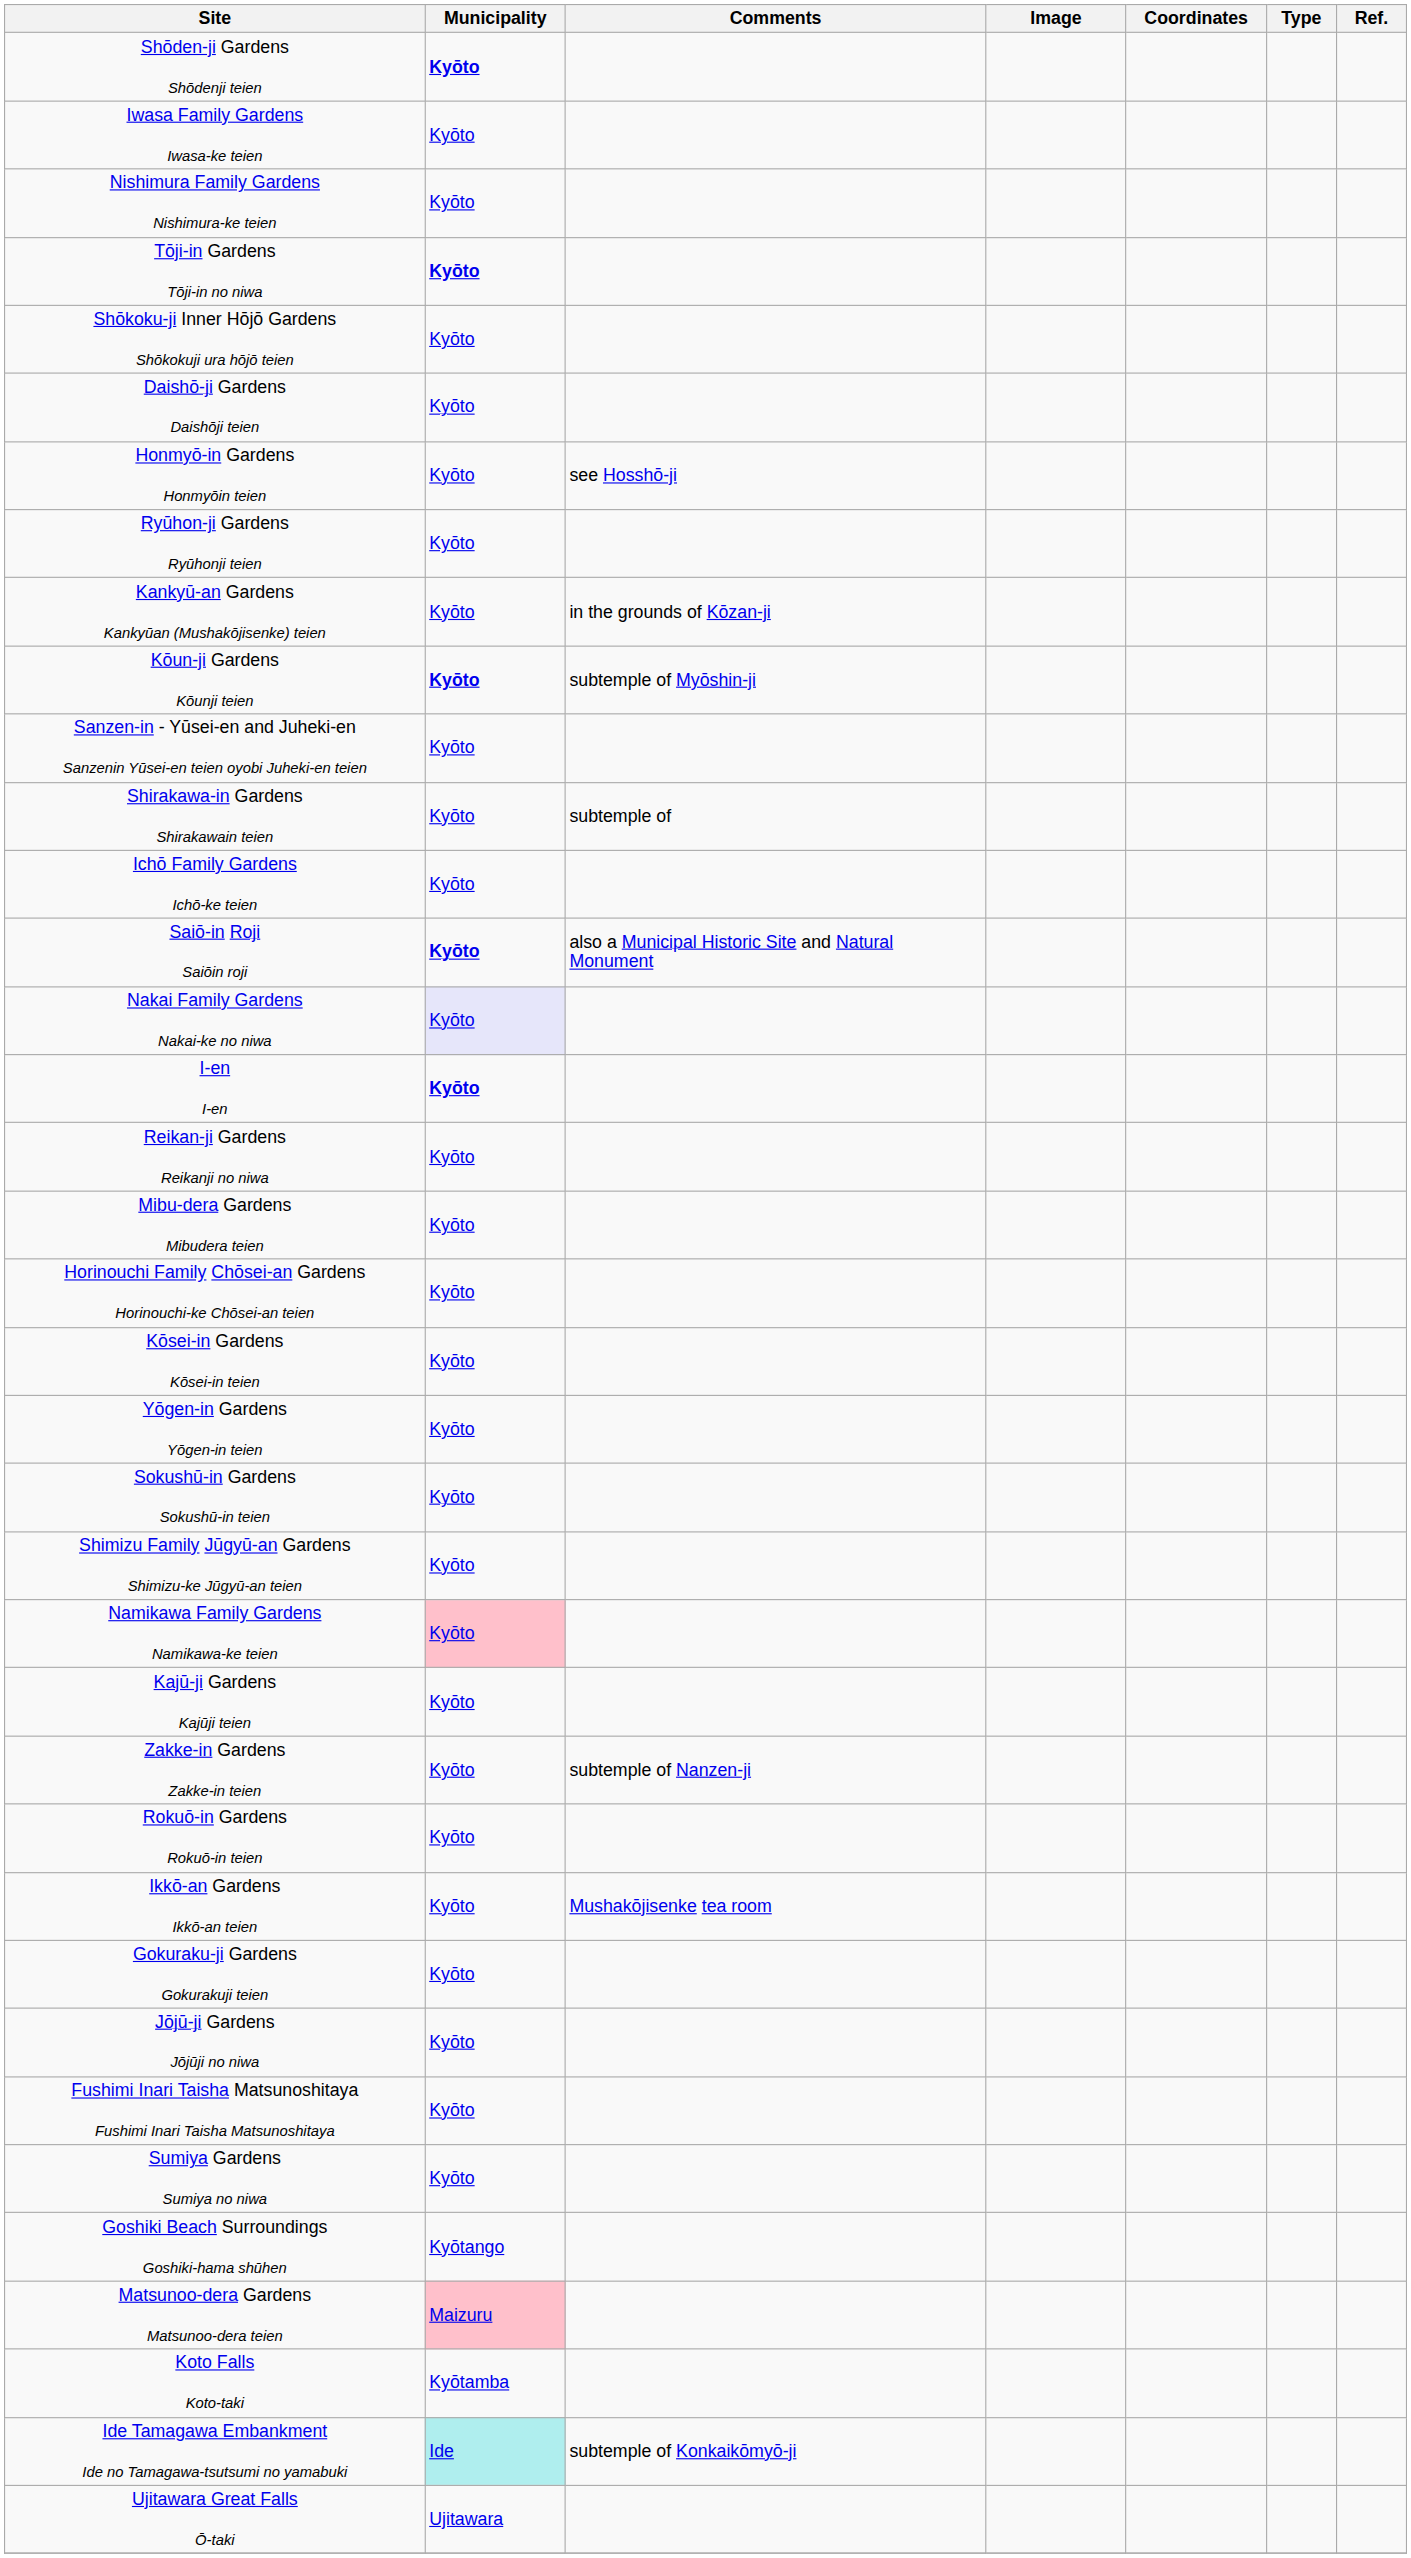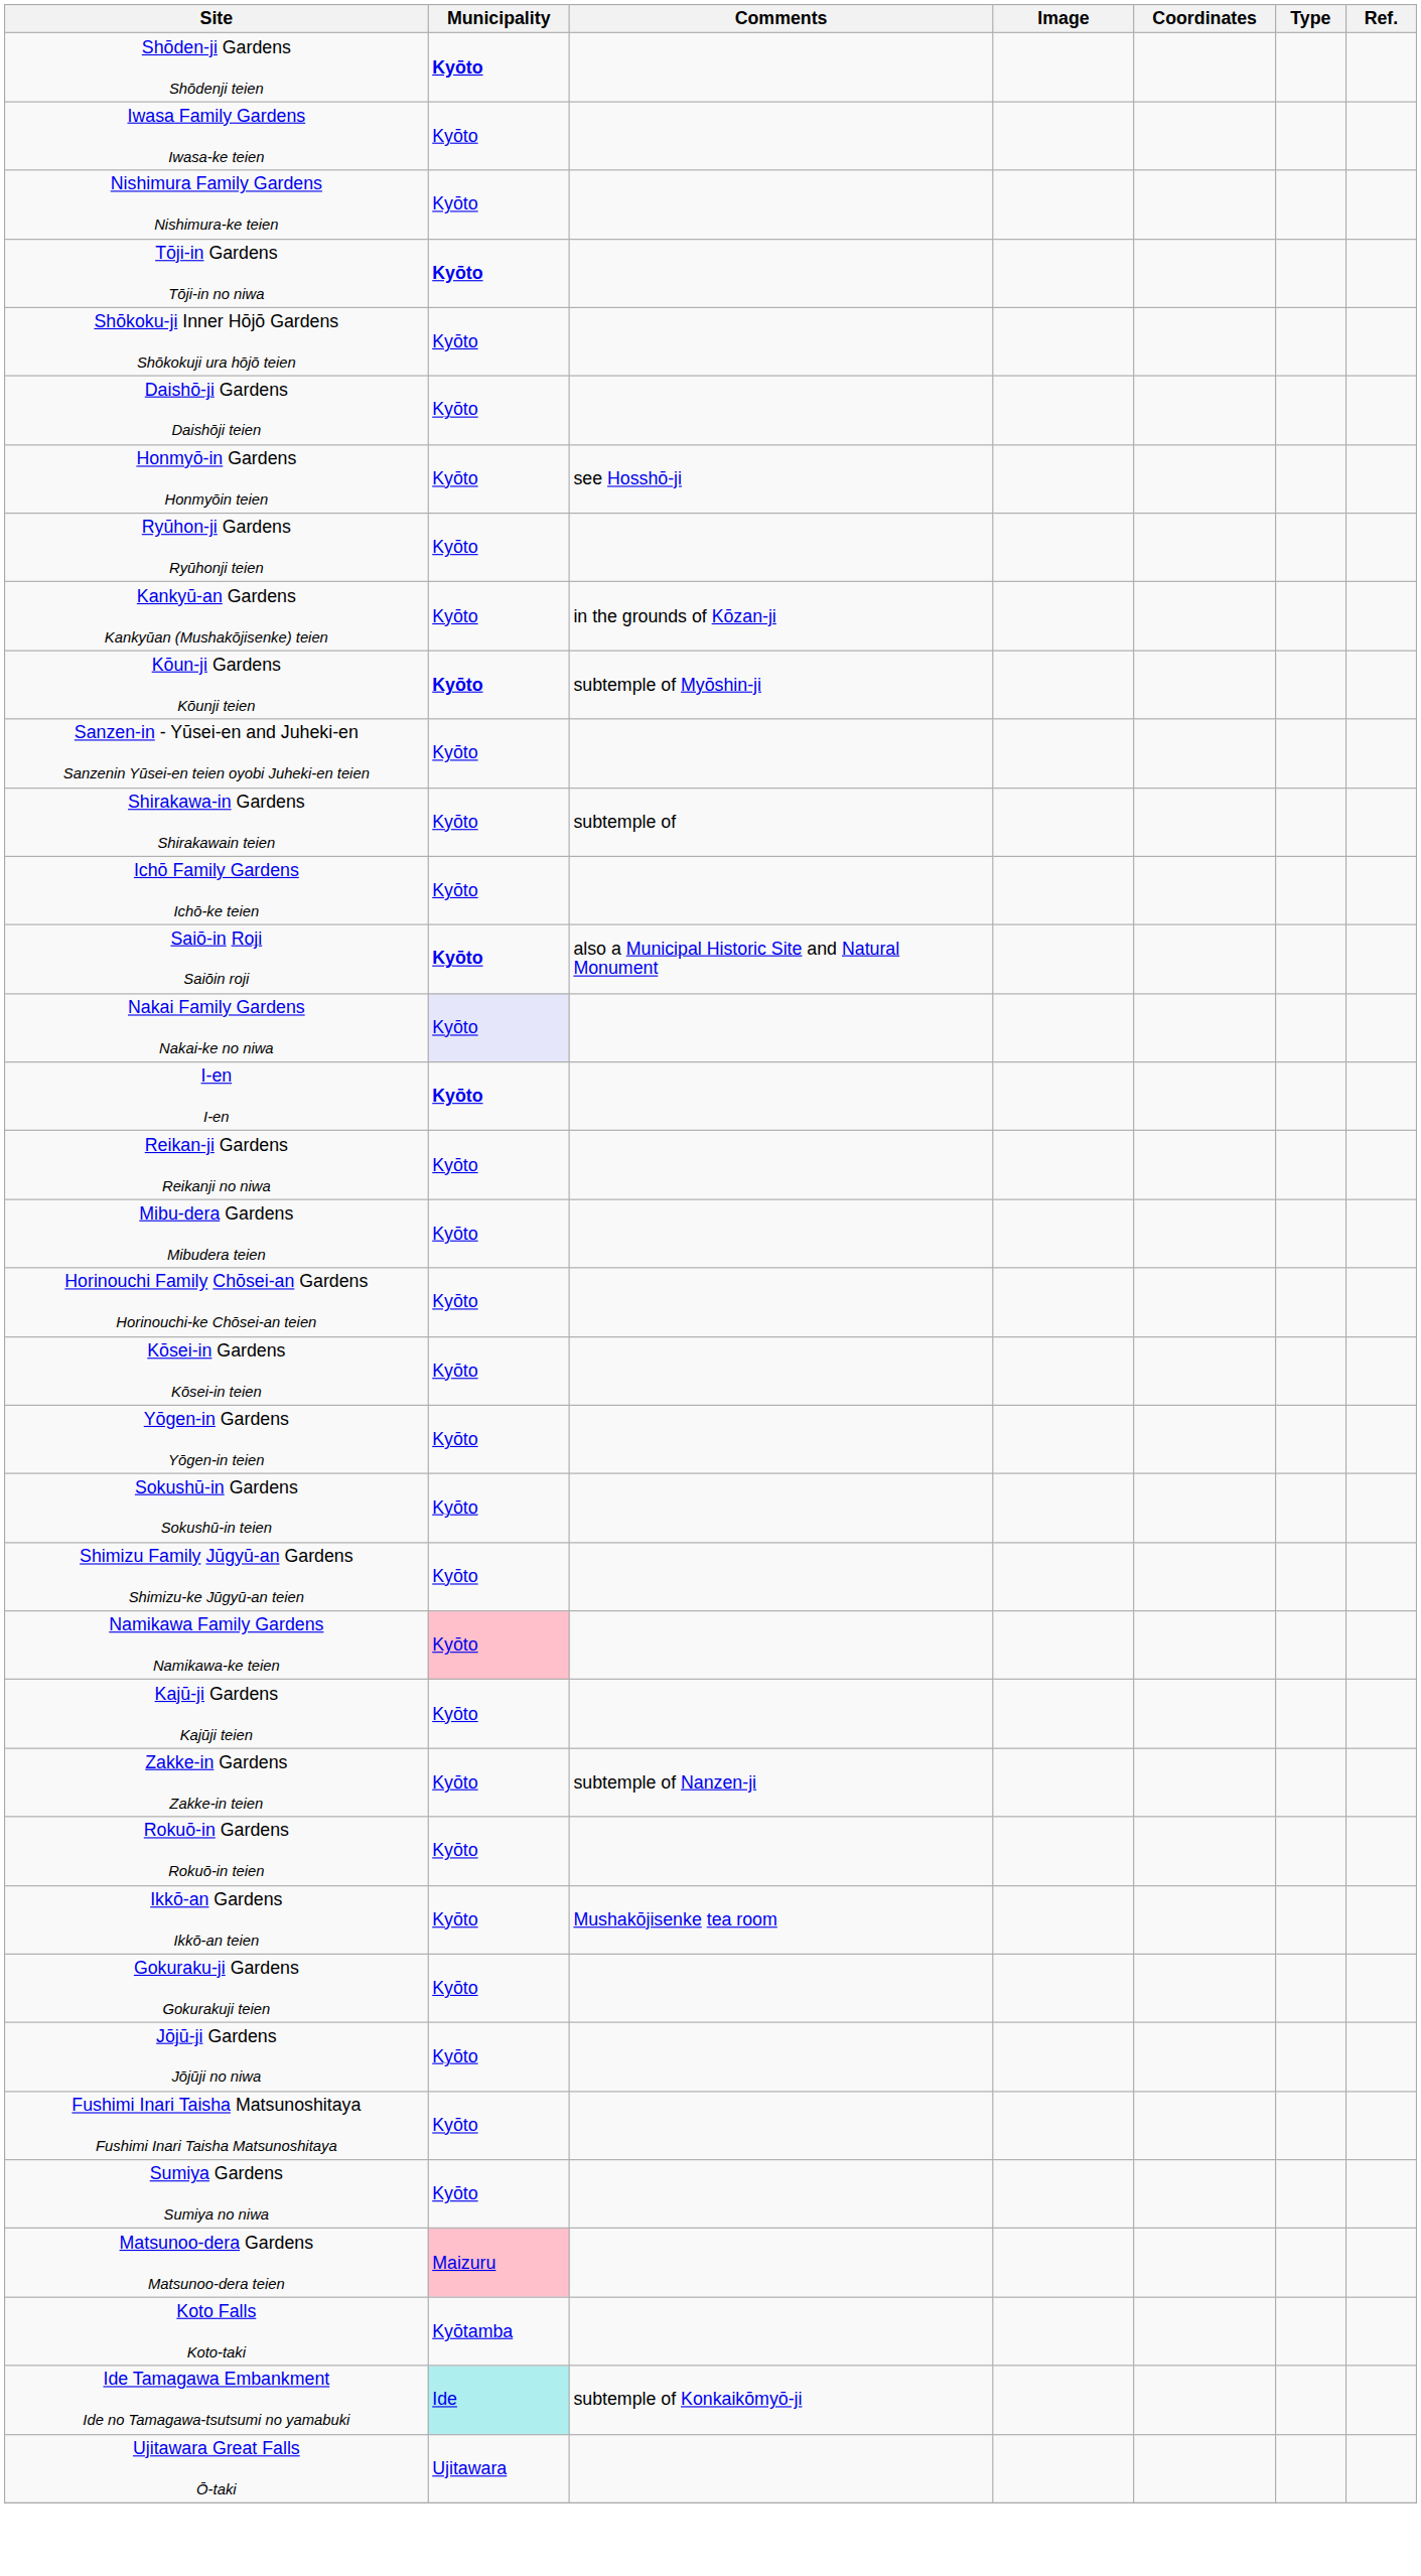 <table class="wikitable sortable"  style="width:100%;">
 <tr>
 <th width="30%" align="left">Site</th>
 <th width="10%" align="left">Municipality</th>
 <th width="30%" align="left" class="unsortable">Comments</th>
 <th width="10%" align="left"  class="unsortable">Image</th>
 <th width="10%" align="left" class="unsortable">Coordinates</th>
 <th width="5%" align="left">Type</th>
 <th width="5%" align="left"  class="unsortable">Ref.</th>
 </tr>
 <tr>
 <td align="center"><a href='#'>Shōden-ji</a> Gardens<br><br><small><em>Shōdenji teien</em></small></td>
 <td><strong><a href='#'>Kyōto</a></strong></td>
 <td></td>
 <td></td>
 <td></td>
 <td></td>
 <td></td>
 </tr>
 <tr>
 <td align="center"><a href='#'>Iwasa Family Gardens</a><br><br><small><em>Iwasa-ke teien</em></small></td>
 <td><a href='#'>Kyōto</a></td>
 <td></td>
 <td></td>
 <td></td>
 <td></td>
 <td></td>
 </tr>
 <tr>
 <td align="center"><a href='#'>Nishimura Family Gardens</a><br><br><small><em>Nishimura-ke teien</em></small></td>
 <td><a href='#'>Kyōto</a></td>
 <td></td>
 <td></td>
 <td></td>
 <td></td>
 <td></td>
 </tr>
 <tr>
 <td align="center"><a href='#'>Tōji-in</a> Gardens<br><br><small><em>Tōji-in no niwa</em></small></td>
 <td><strong><a href='#'>Kyōto</a></strong></td>
 <td></td>
 <td></td>
 <td></td>
 <td></td>
 <td></td>
 </tr>
 <tr>
 <td align="center"><a href='#'>Shōkoku-ji</a> Inner Hōjō Gardens<br><br><small><em>Shōkokuji ura hōjō teien</em></small></td>
 <td><a href='#'>Kyōto</a></td>
 <td></td>
 <td></td>
 <td></td>
 <td></td>
 <td></td>
 </tr>
 <tr>
 <td align="center"><a href='#'>Daishō-ji</a> Gardens<br><br><small><em>Daishōji teien</em></small></td>
 <td><a href='#'>Kyōto</a></td>
 <td></td>
 <td></td>
 <td></td>
 <td></td>
 <td></td>
 </tr>
 <tr>
 <td align="center"><a href='#'>Honmyō-in</a> Gardens<br><br><small><em>Honmyōin teien</em></small></td>
 <td><a href='#'>Kyōto</a></td>
 <td>see <a href='#'>Hosshō-ji</a></td>
 <td></td>
 <td></td>
 <td></td>
 <td></td>
 </tr>
 <tr>
 <td align="center"><a href='#'>Ryūhon-ji</a> Gardens<br><br><small><em>Ryūhonji teien</em></small></td>
 <td><a href='#'>Kyōto</a></td>
 <td></td>
 <td></td>
 <td></td>
 <td></td>
 <td></td>
 </tr>
 <tr>
 <td align="center"><a href='#'>Kankyū-an</a> Gardens<br><br><small><em>Kankyūan (Mushakōjisenke) teien</em></small></td>
 <td><a href='#'>Kyōto</a></td>
 <td>in the grounds of <a href='#'>Kōzan-ji</a></td>
 <td></td>
 <td></td>
 <td></td>
 <td></td>
 </tr>
 <tr>
 <td align="center"><a href='#'>Kōun-ji</a> Gardens<br><br><small><em>Kōunji teien</em></small></td>
 <td><strong><a href='#'>Kyōto</a></strong></td>
 <td>subtemple of <a href='#'>Myōshin-ji</a></td>
 <td></td>
 <td></td>
 <td></td>
 <td></td>
 </tr>
 <tr>
 <td align="center"><a href='#'>Sanzen-in</a> - Yūsei-en and Juheki-en<br><br><small><em>Sanzenin Yūsei-en teien oyobi Juheki-en teien</em></small></td>
 <td><a href='#'>Kyōto</a></td>
 <td></td>
 <td></td>
 <td></td>
 <td></td>
 <td></td>
 </tr>
 <tr>
 <td align="center"><a href='#'>Shirakawa-in</a> Gardens<br><br><small><em>Shirakawain teien</em></small></td>
 <td><a href='#'>Kyōto</a></td>
 <td>subtemple of </td>
 <td></td>
 <td></td>
 <td></td>
 <td></td>
 </tr>
 <tr>
 <td align="center"><a href='#'>Ichō Family Gardens</a><br><br><small><em>Ichō-ke teien</em></small></td>
 <td><a href='#'>Kyōto</a></td>
 <td></td>
 <td></td>
 <td></td>
 <td></td>
 <td></td>
 </tr>
 <tr>
 <td align="center"><a href='#'>Saiō-in</a> <a href='#'>Roji</a><br><br><small><em>Saiōin roji</em></small></td>
 <td><strong><a href='#'>Kyōto</a></strong></td>
 <td>also a <a href='#'>Municipal Historic Site</a> and <a href='#'>Natural Monument</a></td>
 <td></td>
 <td></td>
 <td></td>
 <td></td>
 </tr>
 <tr>
 <td align="center"><a href='#'>Nakai Family Gardens</a><br><br><small><em>Nakai-ke no niwa</em></small></td>
 <td style="background: lavender;"><a href='#'>Kyōto</a></td>
 <td></td>
 <td></td>
 <td></td>
 <td></td>
 <td></td>
 </tr>
 <tr>
 <td align="center"><a href='#'>I-en</a><br><br><small><em>I-en</em></small></td>
 <td><strong><a href='#'>Kyōto</a></strong></td>
 <td></td>
 <td></td>
 <td></td>
 <td></td>
 <td></td>
 </tr>
 <tr>
 <td align="center"><a href='#'>Reikan-ji</a> Gardens<br><br><small><em>Reikanji no niwa</em></small></td>
 <td><a href='#'>Kyōto</a></td>
 <td></td>
 <td></td>
 <td></td>
 <td></td>
 <td></td>
 </tr>
 <tr>
 <td align="center"><a href='#'>Mibu-dera</a> Gardens<br><br><small><em>Mibudera teien</em></small></td>
 <td><a href='#'>Kyōto</a></td>
 <td></td>
 <td></td>
 <td></td>
 <td></td>
 <td></td>
 </tr>
 <tr>
 <td align="center"><a href='#'>Horinouchi Family</a> <a href='#'>Chōsei-an</a> Gardens<br><br><small><em>Horinouchi-ke Chōsei-an teien</em></small></td>
 <td><a href='#'>Kyōto</a></td>
 <td></td>
 <td></td>
 <td></td>
 <td></td>
 <td></td>
 </tr>
 <tr>
 <td align="center"><a href='#'>Kōsei-in</a> Gardens<br><br><small><em>Kōsei-in teien</em></small></td>
 <td><a href='#'>Kyōto</a></td>
 <td></td>
 <td></td>
 <td></td>
 <td></td>
 <td></td>
 </tr>
 <tr>
 <td align="center"><a href='#'>Yōgen-in</a> Gardens<br><br><small><em>Yōgen-in teien</em></small></td>
 <td><a href='#'>Kyōto</a></td>
 <td></td>
 <td></td>
 <td></td>
 <td></td>
 <td></td>
 </tr>
 <tr>
 <td align="center"><a href='#'>Sokushū-in</a> Gardens<br><br><small><em>Sokushū-in teien</em></small></td>
 <td><a href='#'>Kyōto</a></td>
 <td></td>
 <td></td>
 <td></td>
 <td></td>
 <td></td>
 </tr>
 <tr>
 <td align="center"><a href='#'>Shimizu Family</a> <a href='#'>Jūgyū-an</a> Gardens<br><br><small><em>Shimizu-ke Jūgyū-an teien</em></small></td>
 <td><a href='#'>Kyōto</a></td>
 <td></td>
 <td></td>
 <td></td>
 <td></td>
 <td></td>
 </tr>
 <tr>
 <td align="center"><a href='#'>Namikawa Family Gardens</a><br><br><small><em>Namikawa-ke teien</em></small></td>
 <td style="background: pink;"><a href='#'>Kyōto</a></td>
 <td></td>
 <td></td>
 <td></td>
 <td></td>
 <td></td>
 </tr>
 <tr>
 <td align="center"><a href='#'>Kajū-ji</a> Gardens<br><br><small><em>Kajūji teien</em></small></td>
 <td><a href='#'>Kyōto</a></td>
 <td></td>
 <td></td>
 <td></td>
 <td></td>
 <td></td>
 </tr>
 <tr>
 <td align="center"><a href='#'>Zakke-in</a> Gardens<br><br><small><em>Zakke-in teien</em></small></td>
 <td><a href='#'>Kyōto</a></td>
 <td>subtemple of <a href='#'>Nanzen-ji</a></td>
 <td></td>
 <td></td>
 <td></td>
 <td></td>
 </tr>
 <tr>
 <td align="center"><a href='#'>Rokuō-in</a> Gardens<br><br><small><em>Rokuō-in teien</em></small></td>
 <td><a href='#'>Kyōto</a></td>
 <td></td>
 <td></td>
 <td></td>
 <td></td>
 <td></td>
 </tr>
 <tr>
 <td align="center"><a href='#'>Ikkō-an</a> Gardens<br><br><small><em>Ikkō-an teien</em></small></td>
 <td><a href='#'>Kyōto</a></td>
 <td><a href='#'>Mushakōjisenke</a> <a href='#'>tea room</a></td>
 <td></td>
 <td></td>
 <td></td>
 <td></td>
 </tr>
 <tr>
 <td align="center"><a href='#'>Gokuraku-ji</a> Gardens<br><br><small><em>Gokurakuji teien</em></small></td>
 <td><a href='#'>Kyōto</a></td>
 <td></td>
 <td></td>
 <td></td>
 <td></td>
 <td></td>
 </tr>
 <tr>
 <td align="center"><a href='#'>Jōjū-ji</a> Gardens<br><br><small><em>Jōjūji no niwa</em></small></td>
 <td><a href='#'>Kyōto</a></td>
 <td></td>
 <td></td>
 <td></td>
 <td></td>
 <td></td>
 </tr>
 <tr>
 <td align="center"><a href='#'>Fushimi Inari Taisha</a> Matsunoshitaya<br><br><small><em>Fushimi Inari Taisha Matsunoshitaya</em></small></td>
 <td><a href='#'>Kyōto</a></td>
 <td></td>
 <td></td>
 <td></td>
 <td></td>
 <td></td>
 </tr>
 <tr>
 <td align="center"><a href='#'>Sumiya</a> Gardens<br><br><small><em>Sumiya no niwa</em></small></td>
 <td><a href='#'>Kyōto</a></td>
 <td></td>
 <td></td>
 <td></td>
 <td></td>
 <td></td>
 </tr>
 <tr>
-<td align="center"><a href='#'>Goshiki Beach</a> Surroundings<br><br><small><em>Goshiki-hama shūhen</em></small></td>
-<td><a href='#'>Kyōtango</a></td>
-<td></td>
-<td></td>
-<td></td>
-<td></td>
-<td></td>
-</tr>
-<tr>
 <td align="center"><a href='#'>Matsunoo-dera</a> Gardens<br><br><small><em>Matsunoo-dera teien</em></small></td>
 <td style="background: pink;"><a href='#'>Maizuru</a></td>
 <td></td>
 <td></td>
 <td></td>
 <td></td>
 <td></td>
 </tr>
 <tr>
 <td align="center"><a href='#'>Koto Falls</a><br><br><small><em>Koto-taki</em></small></td>
 <td><a href='#'>Kyōtamba</a></td>
 <td></td>
 <td></td>
 <td></td>
 <td></td>
 <td></td>
 </tr>
 <tr>
 <td align="center"><a href='#'>Ide Tamagawa Embankment</a><br><br><small><em>Ide no Tamagawa-tsutsumi no yamabuki</em></small></td>
 <td style="background: paleturquoise;"><a href='#'>Ide</a></td>
 <td>subtemple of <a href='#'>Konkaikōmyō-ji</a></td>
 <td></td>
 <td></td>
 <td></td>
 <td></td>
 </tr>
 <tr>
 <td align="center"><a href='#'>Ujitawara Great Falls</a><br><br><small><em>Ō-taki</em></small></td>
 <td><a href='#'>Ujitawara</a></td>
 <td></td>
 <td></td>
 <td></td>
 <td></td>
 <td></td>
 </tr>
 <tr>
 </tr>
 </table>
